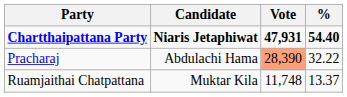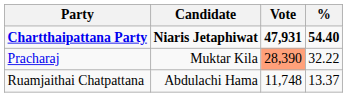 <table class="wikitable" style="text-align:right">
 <tr>
 <th>Party</th>
 <th>Candidate</th>
 <th>Vote</th>
 <th>%</th>
 </tr>
 <tr>
 <td align="left"><strong><a href='#'>Chartthaipattana Party</a></strong></td>
 <td><strong>Niaris Jetaphiwat</strong></td>
 <td><strong>47,931</strong></td>
 <td><strong>54.40</strong></td>
 </tr>
 <tr>
 <td align="left"><a href='#'>Pracharaj</a></td>
-<td>Abdulachi Hama</td>
+<td>Muktar Kila</td>
 <td style="background: lightsalmon;">28,390</td>
 <td>32.22</td>
 </tr>
 <tr>
 <td align="left">Ruamjaithai Chatpattana</td>
-<td>Muktar Kila</td>
+<td>Abdulachi Hama</td>
 <td>11,748</td>
 <td>13.37</td>
 </tr>
 </table>
